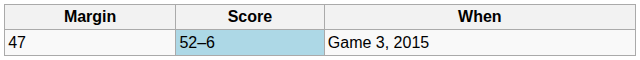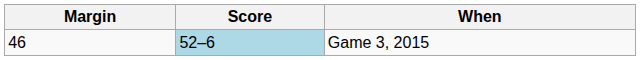 <table class="wikitable" width=50%>
 <tr>
 <th>Margin</th>
 <th>Score</th>
 <th>When</th>
 </tr>
 <tr>
-<td>47</td>
+<td>46</td>
 <td style="background: lightblue;">52–6</td>
 <td>Game 3, 2015</td>
 </tr>
 <tr>
 </tr>
 </table>
